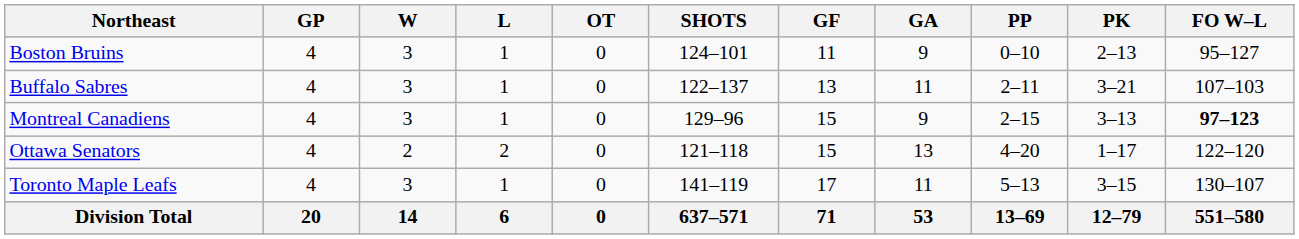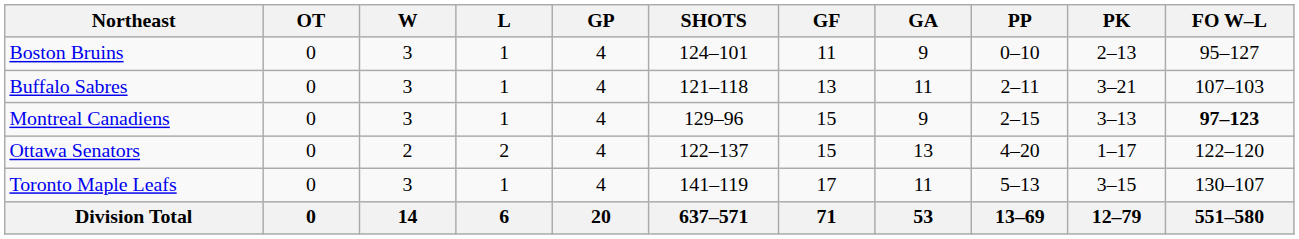 <table class="wikitable" style="text-align:center; width:65em; font-size:85%;">
 <tr>
 <th width="20%">Northeast</th>
-<th width="7.5%">GP</th>
+<th width="7.5%">OT</th>
 <th width="7.5%">W</th>
 <th width="7.5%">L</th>
-<th width="7.5%">OT</th>
+<th width="7.5%">GP</th>
 <th width="10%">SHOTS</th>
 <th width="7.5%">GF</th>
 <th width="7.5%">GA</th>
 <th width="7.5%">PP</th>
 <th width="7.5%">PK</th>
 <th width="10%">FO W–L</th>
 </tr>
 <tr>
 <td align=left><a href='#'>Boston Bruins</a></td>
-<td>4</td>
+<td>0</td>
 <td>3</td>
 <td>1</td>
-<td>0</td>
+<td>4</td>
 <td>124–101</td>
 <td>11</td>
 <td>9</td>
 <td>0–10</td>
 <td>2–13</td>
 <td>95–127</td>
 </tr>
 <tr>
 <td align=left><a href='#'>Buffalo Sabres</a></td>
-<td>4</td>
+<td>0</td>
 <td>3</td>
 <td>1</td>
-<td>0</td>
-<td>122–137</td>
+<td>4</td>
+<td>121–118</td>
 <td>13</td>
 <td>11</td>
 <td>2–11</td>
 <td>3–21</td>
 <td>107–103</td>
 </tr>
 <tr>
 <td align=left><a href='#'>Montreal Canadiens</a></td>
-<td>4</td>
+<td>0</td>
 <td>3</td>
 <td>1</td>
-<td>0</td>
+<td>4</td>
 <td>129–96</td>
 <td>15</td>
 <td>9</td>
 <td>2–15</td>
 <td>3–13</td>
 <td><strong>97–123</strong></td>
 </tr>
 <tr>
 <td align=left><a href='#'>Ottawa Senators</a></td>
-<td>4</td>
+<td>0</td>
 <td>2</td>
 <td>2</td>
-<td>0</td>
-<td>121–118</td>
+<td>4</td>
+<td>122–137</td>
 <td>15</td>
 <td>13</td>
 <td>4–20</td>
 <td>1–17</td>
 <td>122–120</td>
 </tr>
 <tr>
 <td align=left><a href='#'>Toronto Maple Leafs</a></td>
-<td>4</td>
+<td>0</td>
 <td>3</td>
 <td>1</td>
-<td>0</td>
+<td>4</td>
 <td>141–119</td>
 <td>17</td>
 <td>11</td>
 <td>5–13</td>
 <td>3–15</td>
 <td>130–107</td>
 </tr>
 <tr>
 <th>Division Total</th>
-<th>20</th>
+<th>0</th>
 <th>14</th>
 <th>6</th>
-<th>0</th>
+<th>20</th>
 <th>637–571</th>
 <th>71</th>
 <th>53</th>
 <th>13–69</th>
 <th>12–79</th>
 <th>551–580</th>
 </tr>
 </table>
